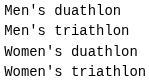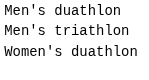 <table>
 <tr>
 <td>Men's duathlon</td>
 <td></td>
 <td></td>
 <td></td>
 </tr>
 <tr>
 <td>Men's triathlon</td>
 <td></td>
 <td></td>
 <td></td>
 </tr>
 <tr>
 <td>Women's duathlon</td>
 <td></td>
 <td></td>
 <td></td>
 </tr>
-<tr>
-<td>Women's triathlon</td>
-<td></td>
-<td></td>
-<td></td>
-</tr>
 </table>
